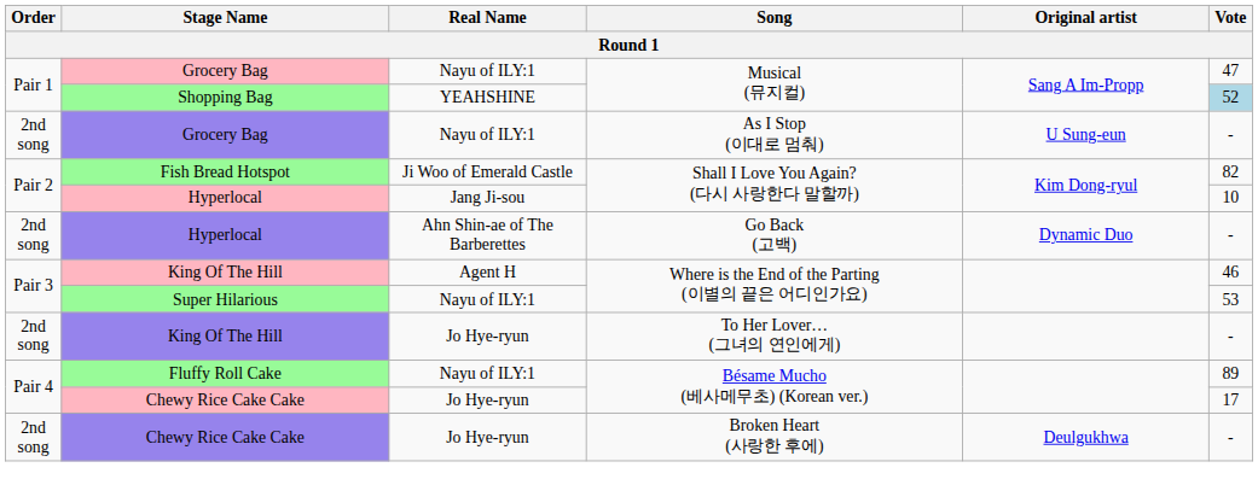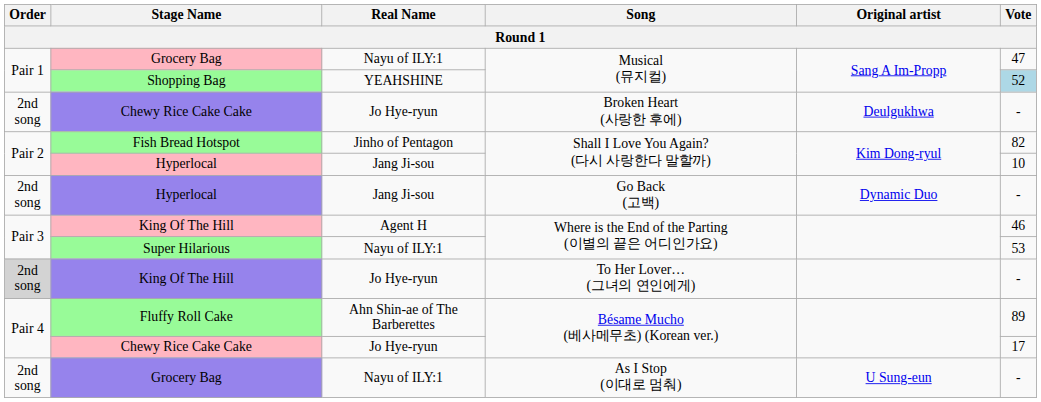 <table class="wikitable" style="text-align:center; width:95%;">
 <tr>
 <th style="width:1%;">Order</th>
 <th style="width:20%;">Stage Name</th>
 <th style="width:12%;">Real Name</th>
 <th style="width:23%;">Song</th>
 <th style="width:15%;">Original artist</th>
 <th style="width:1%;">Vote</th>
 </tr>
 <tr>
 <th colspan=6>Round 1</th>
 </tr>
 <tr>
 <td rowspan=2>Pair 1</td>
 <td bgcolor="lightpink">Grocery Bag</td>
 <td>Nayu of ILY:1</td>
 <td rowspan=2>Musical<br>(뮤지컬)</td>
 <td rowspan=2><a href='#'>Sang A Im-Propp</a></td>
 <td>47</td>
 </tr>
 <tr>
 <td bgcolor="palegreen">Shopping Bag</td>
 <td>YEAHSHINE</td>
 <td style="background: lightblue;">52</td>
 </tr>
 <tr>
 <td>2nd song</td>
-<td bgcolor="#9683EC">Grocery Bag</td>
-<td>Nayu of ILY:1</td>
-<td>As I Stop<br>(이대로 멈춰)</td>
-<td><a href='#'>U Sung-eun</a></td>
+<td bgcolor="#9683EC">Chewy Rice Cake Cake</td>
+<td>Jo Hye-ryun</td>
+<td>Broken Heart<br>(사랑한 후에)</td>
+<td><a href='#'>Deulgukhwa</a></td>
 <td>-</td>
 </tr>
 <tr>
 <td rowspan=2>Pair 2</td>
 <td bgcolor="palegreen">Fish Bread Hotspot</td>
-<td>Ji Woo of Emerald Castle</td>
+<td>Jinho of Pentagon</td>
 <td rowspan=2>Shall I Love You Again?<br>(다시 사랑한다 말할까)</td>
 <td rowspan=2><a href='#'>Kim Dong-ryul</a></td>
 <td>82</td>
 </tr>
 <tr>
 <td bgcolor="lightpink">Hyperlocal</td>
 <td>Jang Ji-sou</td>
 <td>10</td>
 </tr>
 <tr>
 <td>2nd song</td>
 <td bgcolor="#9683EC">Hyperlocal</td>
-<td>Ahn Shin-ae of The Barberettes</td>
+<td>Jang Ji-sou</td>
 <td>Go Back<br>(고백)</td>
 <td><a href='#'>Dynamic Duo</a></td>
 <td>-</td>
 </tr>
 <tr>
 <td rowspan=2>Pair 3</td>
 <td bgcolor="lightpink">King Of The Hill</td>
 <td>Agent H</td>
 <td rowspan=2>Where is the End of the Parting<br>(이별의 끝은 어디인가요)</td>
 <td rowspan=2></td>
 <td>46</td>
 </tr>
 <tr>
 <td bgcolor="palegreen">Super Hilarious</td>
 <td>Nayu of ILY:1</td>
 <td>53</td>
 </tr>
 <tr>
-<td>2nd song</td>
+<td style="background: lightgrey;">2nd song</td>
 <td bgcolor="#9683EC">King Of The Hill</td>
 <td>Jo Hye-ryun</td>
 <td>To Her Lover…<br>(그녀의 연인에게)</td>
 <td></td>
 <td>-</td>
 </tr>
 <tr>
 <td rowspan=2>Pair 4</td>
 <td bgcolor="palegreen">Fluffy Roll Cake</td>
-<td>Nayu of ILY:1</td>
+<td>Ahn Shin-ae of The Barberettes</td>
 <td rowspan=2><a href='#'>Bésame Mucho</a><br>(베사메무초) (Korean ver.)</td>
 <td rowspan=2></td>
 <td>89</td>
 </tr>
 <tr>
 <td bgcolor="lightpink">Chewy Rice Cake Cake</td>
 <td>Jo Hye-ryun</td>
 <td>17</td>
 </tr>
 <tr>
 <td>2nd song</td>
-<td bgcolor="#9683EC">Chewy Rice Cake Cake</td>
-<td>Jo Hye-ryun</td>
-<td>Broken Heart<br>(사랑한 후에)</td>
-<td><a href='#'>Deulgukhwa</a></td>
+<td bgcolor="#9683EC">Grocery Bag</td>
+<td>Nayu of ILY:1</td>
+<td>As I Stop<br>(이대로 멈춰)</td>
+<td><a href='#'>U Sung-eun</a></td>
 <td>-</td>
 </tr>
 </table>
